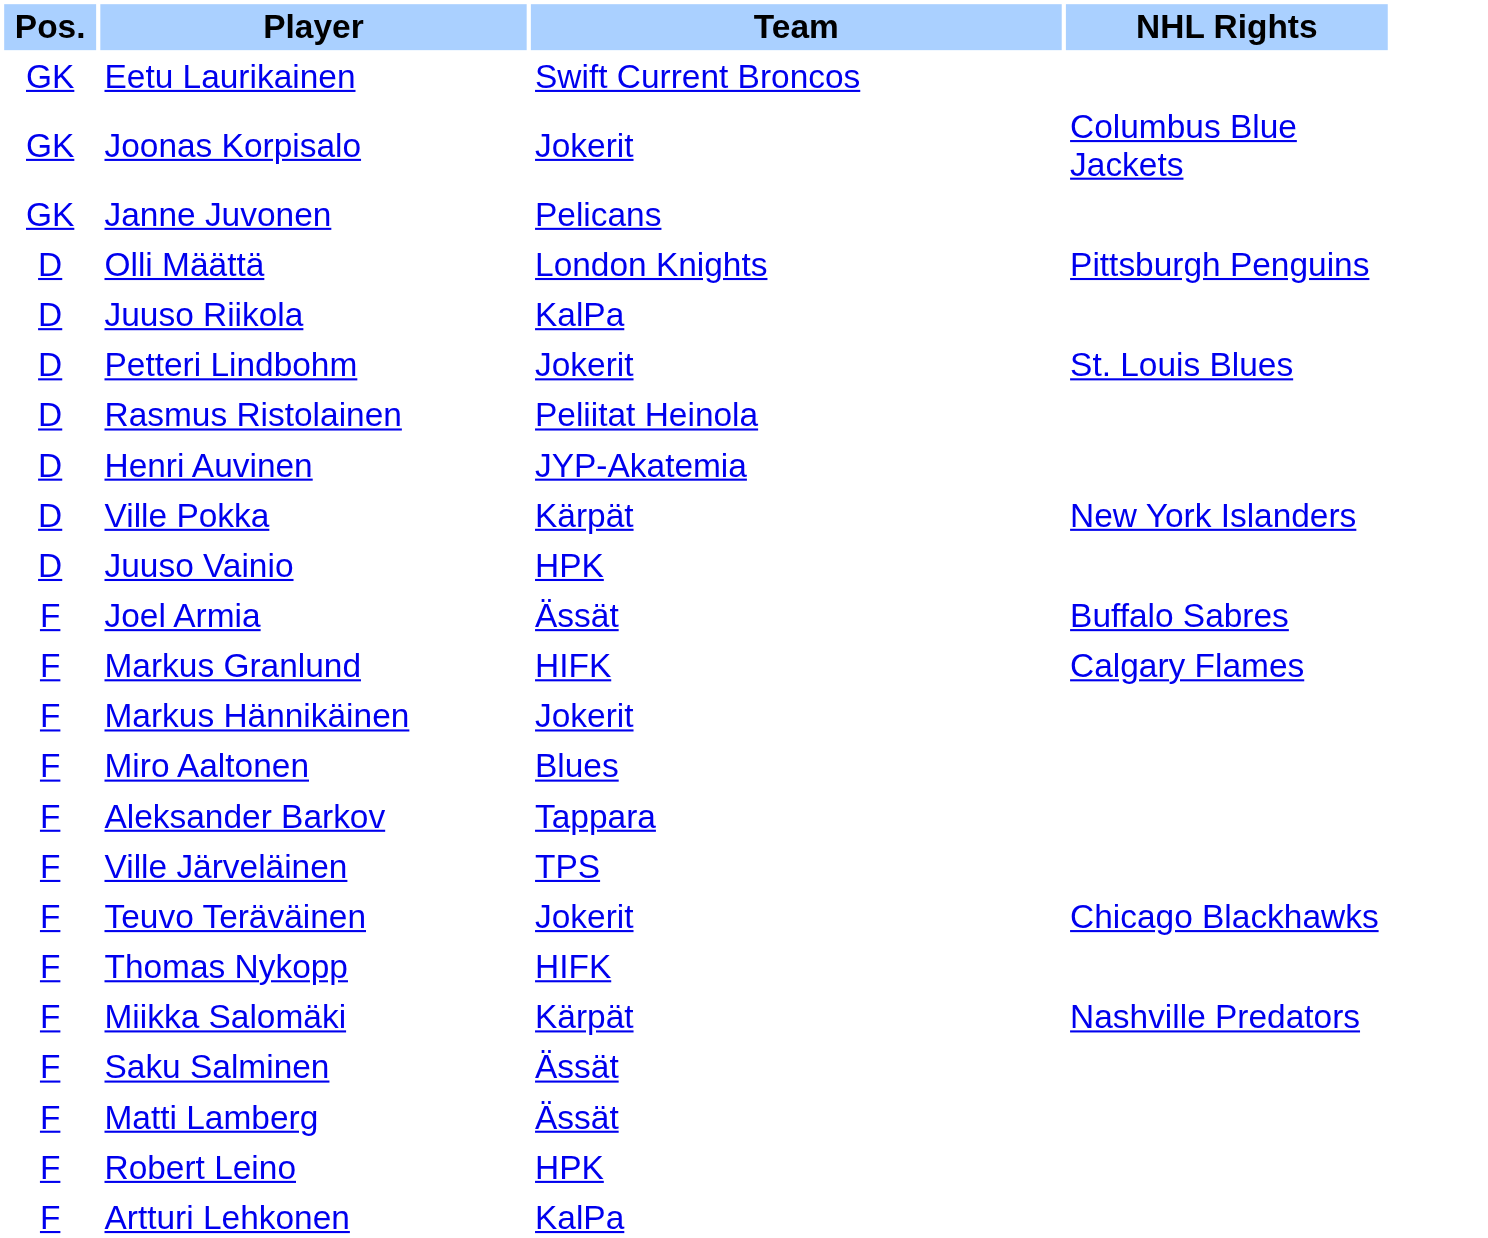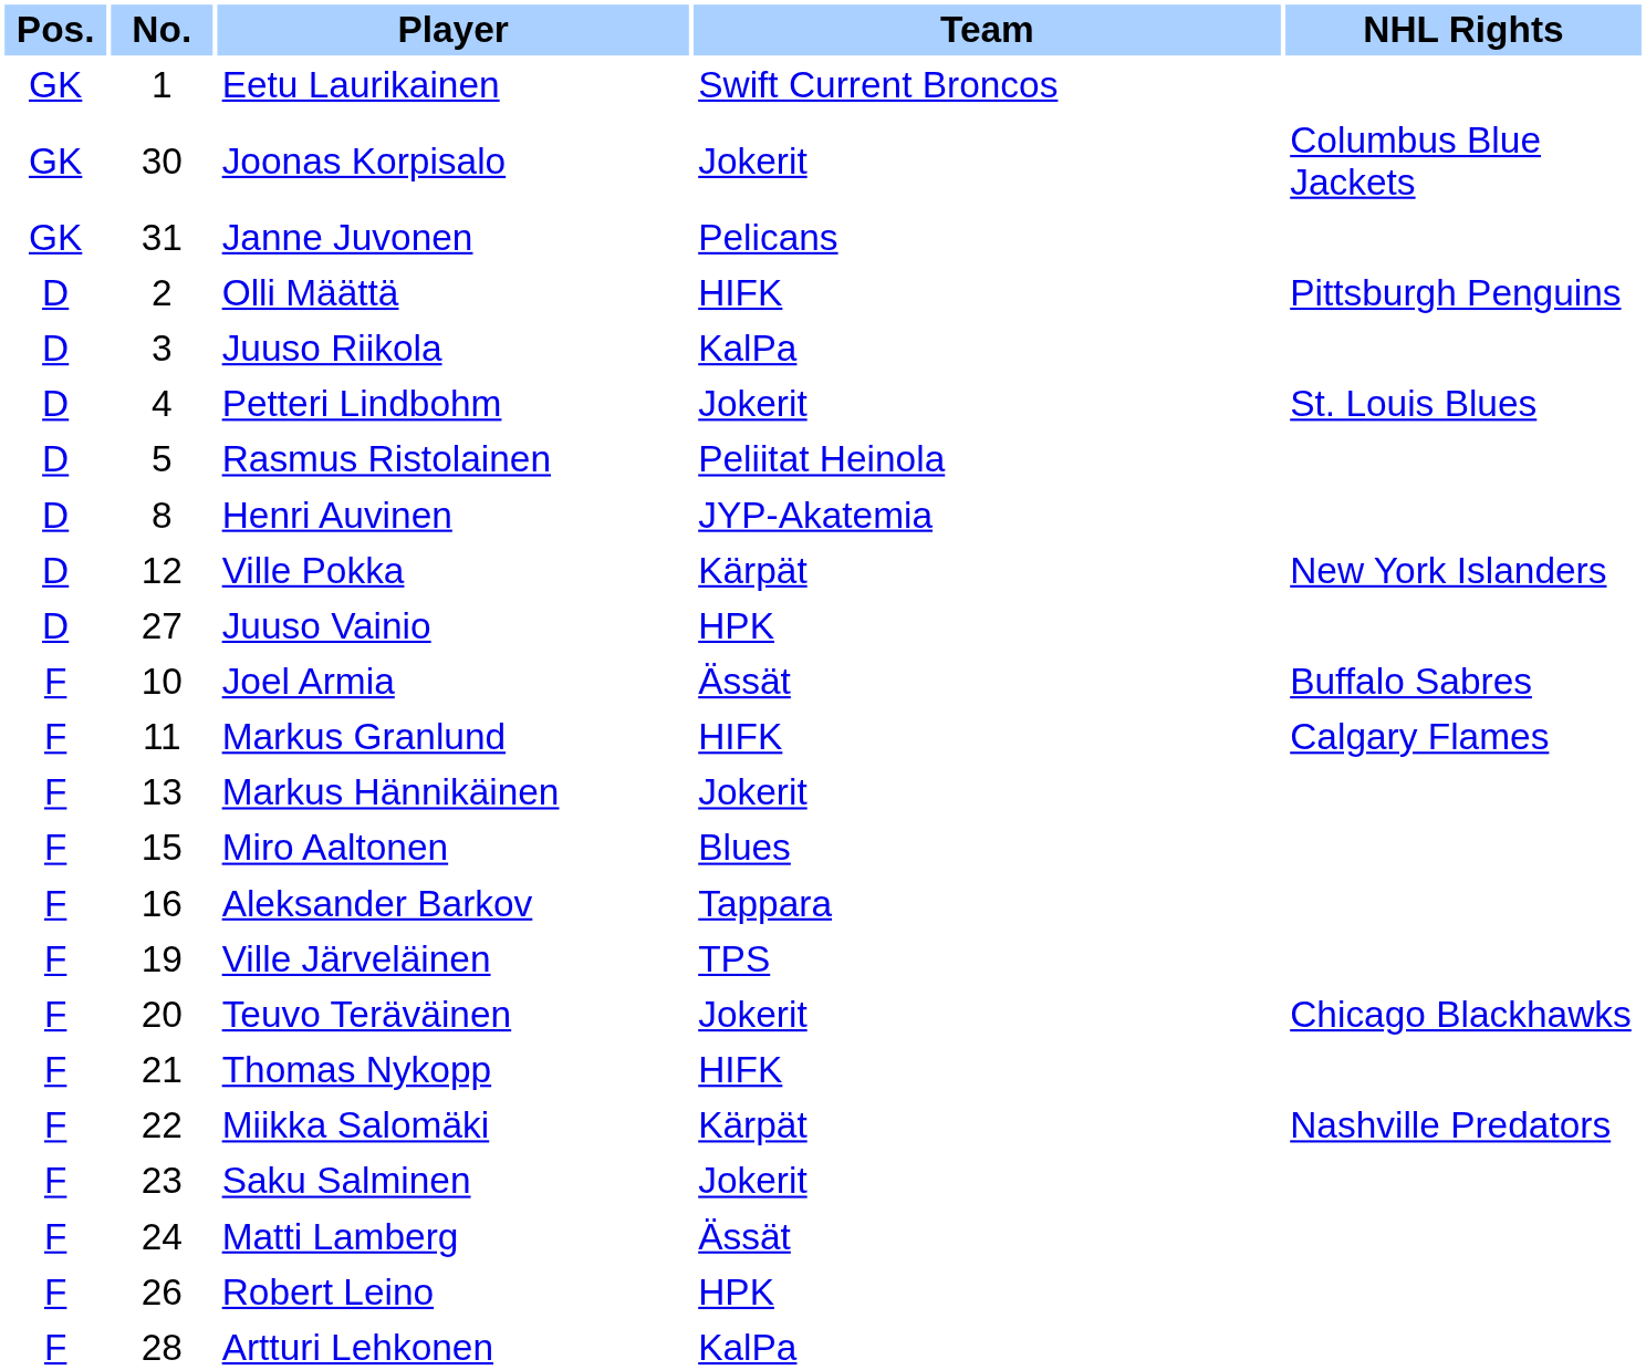 <table border="0" cellspacing="2" cellpadding="2">
 <tr bgcolor=AAD0FF>
 <th width=40>Pos.</th>
+<th width=40>No.</th>
 <th width=200>Player</th>
 <th width=250>Team</th>
 <th width=150>NHL Rights</th>
 </tr>
 <tr>
 <td style="text-align:center;"><a href='#'>GK</a></td>
+<td style="text-align:center;">1</td>
 <td><a href='#'>Eetu Laurikainen</a></td>
 <td> <a href='#'>Swift Current Broncos</a></td>
 <td></td>
 </tr>
 <tr>
 <td style="text-align:center;"><a href='#'>GK</a></td>
+<td style="text-align:center;">30</td>
 <td><a href='#'>Joonas Korpisalo</a></td>
 <td> <a href='#'>Jokerit</a></td>
 <td><a href='#'>Columbus Blue Jackets</a></td>
 </tr>
 <tr>
 <td style="text-align:center;"><a href='#'>GK</a></td>
+<td style="text-align:center;">31</td>
 <td><a href='#'>Janne Juvonen</a></td>
 <td> <a href='#'>Pelicans</a></td>
 <td></td>
 </tr>
 <tr>
 <td style="text-align:center;"><a href='#'>D</a></td>
+<td style="text-align:center;">2</td>
 <td><a href='#'>Olli Määttä</a></td>
-<td> <a href='#'>London Knights</a></td>
+<td> <a href='#'>HIFK</a></td>
 <td><a href='#'>Pittsburgh Penguins</a></td>
 </tr>
 <tr>
 <td style="text-align:center;"><a href='#'>D</a></td>
+<td style="text-align:center;">3</td>
 <td><a href='#'>Juuso Riikola</a></td>
 <td> <a href='#'>KalPa</a></td>
 <td></td>
 </tr>
 <tr>
 <td style="text-align:center;"><a href='#'>D</a></td>
+<td style="text-align:center;">4</td>
 <td><a href='#'>Petteri Lindbohm</a></td>
 <td> <a href='#'>Jokerit</a></td>
 <td><a href='#'>St. Louis Blues</a></td>
 </tr>
 <tr>
 <td style="text-align:center;"><a href='#'>D</a></td>
+<td style="text-align:center;">5</td>
 <td><a href='#'>Rasmus Ristolainen</a></td>
 <td> <a href='#'>Peliitat Heinola</a></td>
 <td></td>
 </tr>
 <tr>
 <td style="text-align:center;"><a href='#'>D</a></td>
+<td style="text-align:center;">8</td>
 <td><a href='#'>Henri Auvinen</a></td>
 <td> <a href='#'>JYP-Akatemia</a></td>
 <td></td>
 </tr>
 <tr>
 <td style="text-align:center;"><a href='#'>D</a></td>
+<td style="text-align:center;">12</td>
 <td><a href='#'>Ville Pokka</a></td>
 <td> <a href='#'>Kärpät</a></td>
 <td><a href='#'>New York Islanders</a></td>
 </tr>
 <tr>
 <td style="text-align:center;"><a href='#'>D</a></td>
+<td style="text-align:center;">27</td>
 <td><a href='#'>Juuso Vainio</a></td>
 <td> <a href='#'>HPK</a></td>
 <td></td>
 </tr>
 <tr>
 <td style="text-align:center;"><a href='#'>F</a></td>
+<td style="text-align:center;">10</td>
 <td><a href='#'>Joel Armia</a></td>
 <td> <a href='#'>Ässät</a></td>
 <td><a href='#'>Buffalo Sabres</a></td>
 </tr>
 <tr>
 <td style="text-align:center;"><a href='#'>F</a></td>
+<td style="text-align:center;">11</td>
 <td><a href='#'>Markus Granlund</a></td>
 <td> <a href='#'>HIFK</a></td>
 <td><a href='#'>Calgary Flames</a></td>
 </tr>
 <tr>
 <td style="text-align:center;"><a href='#'>F</a></td>
+<td style="text-align:center;">13</td>
 <td><a href='#'>Markus Hännikäinen</a></td>
 <td> <a href='#'>Jokerit</a></td>
 <td></td>
 </tr>
 <tr>
 <td style="text-align:center;"><a href='#'>F</a></td>
+<td style="text-align:center;">15</td>
 <td><a href='#'>Miro Aaltonen</a></td>
 <td> <a href='#'>Blues</a></td>
 <td></td>
 </tr>
 <tr>
 <td style="text-align:center;"><a href='#'>F</a></td>
+<td style="text-align:center;">16</td>
 <td><a href='#'>Aleksander Barkov</a></td>
 <td> <a href='#'>Tappara</a></td>
 <td></td>
 </tr>
 <tr>
 <td style="text-align:center;"><a href='#'>F</a></td>
+<td style="text-align:center;">19</td>
 <td><a href='#'>Ville Järveläinen</a></td>
 <td> <a href='#'>TPS</a></td>
 <td></td>
 </tr>
 <tr>
 <td style="text-align:center;"><a href='#'>F</a></td>
+<td style="text-align:center;">20</td>
 <td><a href='#'>Teuvo Teräväinen</a></td>
 <td> <a href='#'>Jokerit</a></td>
 <td><a href='#'>Chicago Blackhawks</a></td>
 </tr>
 <tr>
 <td style="text-align:center;"><a href='#'>F</a></td>
+<td style="text-align:center;">21</td>
 <td><a href='#'>Thomas Nykopp</a></td>
 <td> <a href='#'>HIFK</a></td>
 <td></td>
 </tr>
 <tr>
 <td style="text-align:center;"><a href='#'>F</a></td>
+<td style="text-align:center;">22</td>
 <td><a href='#'>Miikka Salomäki</a></td>
 <td> <a href='#'>Kärpät</a></td>
 <td><a href='#'>Nashville Predators</a></td>
 </tr>
 <tr>
 <td style="text-align:center;"><a href='#'>F</a></td>
+<td style="text-align:center;">23</td>
 <td><a href='#'>Saku Salminen</a></td>
-<td> <a href='#'>Ässät</a></td>
+<td> <a href='#'>Jokerit</a></td>
 <td></td>
 </tr>
 <tr>
 <td style="text-align:center;"><a href='#'>F</a></td>
+<td style="text-align:center;">24</td>
 <td><a href='#'>Matti Lamberg</a></td>
 <td> <a href='#'>Ässät</a></td>
 <td></td>
 </tr>
 <tr>
 <td style="text-align:center;"><a href='#'>F</a></td>
+<td style="text-align:center;">26</td>
 <td><a href='#'>Robert Leino</a></td>
 <td> <a href='#'>HPK</a></td>
 <td></td>
 </tr>
 <tr>
 <td style="text-align:center;"><a href='#'>F</a></td>
+<td style="text-align:center;">28</td>
 <td><a href='#'>Artturi Lehkonen</a></td>
 <td> <a href='#'>KalPa</a></td>
 <td></td>
 </tr>
 </table>
